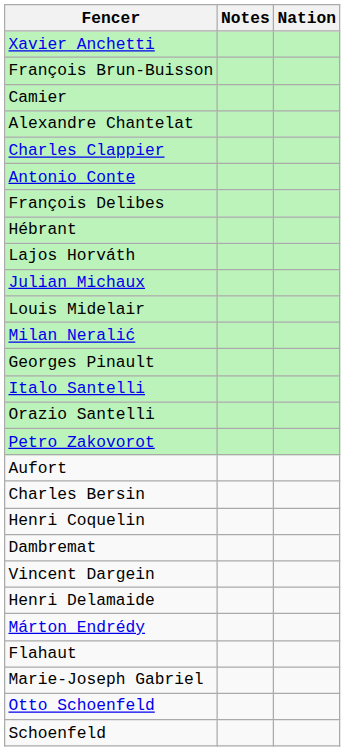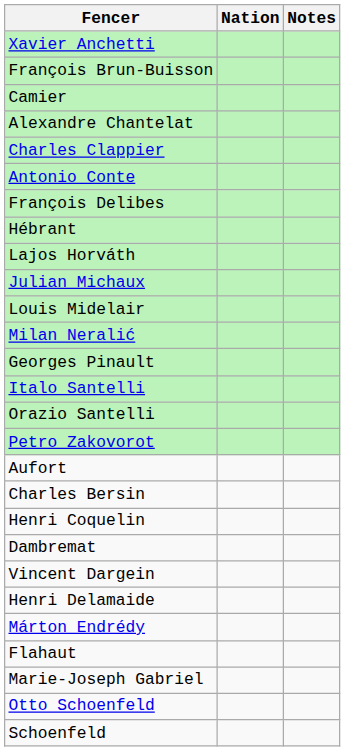 <table class="wikitable sortable" style="text-align:center">
 <tr>
 <th>Fencer</th>
+<th>Nation</th>
 <th>Notes</th>
-<th>Nation</th>
 </tr>
 <tr bgcolor=bbf3bb>
 <td align=left><a href='#'>Xavier Anchetti</a></td>
+<td align=left></td>
 <td></td>
-<td align=left></td>
 </tr>
 <tr bgcolor=bbf3bb>
 <td align=left>François Brun-Buisson</td>
+<td align=left></td>
 <td></td>
-<td align=left></td>
 </tr>
 <tr bgcolor=bbf3bb>
 <td align=left>Camier</td>
+<td align=left></td>
 <td></td>
-<td align=left></td>
 </tr>
 <tr bgcolor=bbf3bb>
 <td align=left>Alexandre Chantelat</td>
+<td align=left></td>
 <td></td>
-<td align=left></td>
 </tr>
 <tr bgcolor=bbf3bb>
 <td align=left><a href='#'>Charles Clappier</a></td>
+<td align=left></td>
 <td></td>
-<td align=left></td>
 </tr>
 <tr bgcolor=bbf3bb>
 <td align=left><a href='#'>Antonio Conte</a></td>
+<td align=left></td>
 <td></td>
-<td align=left></td>
 </tr>
 <tr bgcolor=bbf3bb>
 <td align=left>François Delibes</td>
+<td align=left></td>
 <td></td>
-<td align=left></td>
 </tr>
 <tr bgcolor=bbf3bb>
 <td align=left>Hébrant</td>
+<td align=left></td>
 <td></td>
-<td align=left></td>
 </tr>
 <tr bgcolor=bbf3bb>
 <td align=left>Lajos Horváth</td>
+<td align=left></td>
 <td></td>
-<td align=left></td>
 </tr>
 <tr bgcolor=bbf3bb>
 <td align=left><a href='#'>Julian Michaux</a></td>
+<td align=left></td>
 <td></td>
-<td align=left></td>
 </tr>
 <tr bgcolor=bbf3bb>
 <td align=left>Louis Midelair</td>
+<td align=left></td>
 <td></td>
-<td align=left></td>
 </tr>
 <tr bgcolor=bbf3bb>
 <td align=left><a href='#'>Milan Neralić</a></td>
+<td align=left></td>
 <td></td>
-<td align=left></td>
 </tr>
 <tr bgcolor=bbf3bb>
 <td align=left>Georges Pinault</td>
+<td align=left></td>
 <td></td>
-<td align=left></td>
 </tr>
 <tr bgcolor=bbf3bb>
 <td align=left><a href='#'>Italo Santelli</a></td>
+<td align=left></td>
 <td></td>
-<td align=left></td>
 </tr>
 <tr bgcolor=bbf3bb>
 <td align=left>Orazio Santelli</td>
+<td align=left></td>
 <td></td>
-<td align=left></td>
 </tr>
 <tr bgcolor=bbf3bb>
 <td align=left><a href='#'>Petro Zakovorot</a></td>
+<td align=left></td>
 <td></td>
-<td align=left></td>
 </tr>
 <tr>
 <td align=left>Aufort</td>
+<td align=left></td>
 <td></td>
-<td align=left></td>
 </tr>
 <tr>
 <td align=left>Charles Bersin</td>
+<td align=left></td>
 <td></td>
-<td align=left></td>
 </tr>
 <tr>
 <td align=left>Henri Coquelin</td>
+<td align=left></td>
 <td></td>
-<td align=left></td>
 </tr>
 <tr>
 <td align=left>Dambremat</td>
+<td align=left></td>
 <td></td>
-<td align=left></td>
 </tr>
 <tr>
 <td align=left>Vincent Dargein</td>
+<td align=left></td>
 <td></td>
-<td align=left></td>
 </tr>
 <tr>
 <td align=left>Henri Delamaide</td>
+<td align=left></td>
 <td></td>
-<td align=left></td>
 </tr>
 <tr>
 <td align=left><a href='#'>Márton Endrédy</a></td>
+<td align=left></td>
 <td></td>
-<td align=left></td>
 </tr>
 <tr>
 <td align=left>Flahaut</td>
+<td align=left></td>
 <td></td>
-<td align=left></td>
 </tr>
 <tr>
 <td align=left>Marie-Joseph Gabriel</td>
+<td align=left></td>
 <td></td>
-<td align=left></td>
 </tr>
 <tr>
 <td align=left><a href='#'>Otto Schoenfeld</a></td>
+<td align=left></td>
 <td></td>
-<td align=left></td>
 </tr>
 <tr>
 <td align=left>Schoenfeld</td>
+<td align=left></td>
 <td></td>
-<td align=left></td>
 </tr>
 </table>
